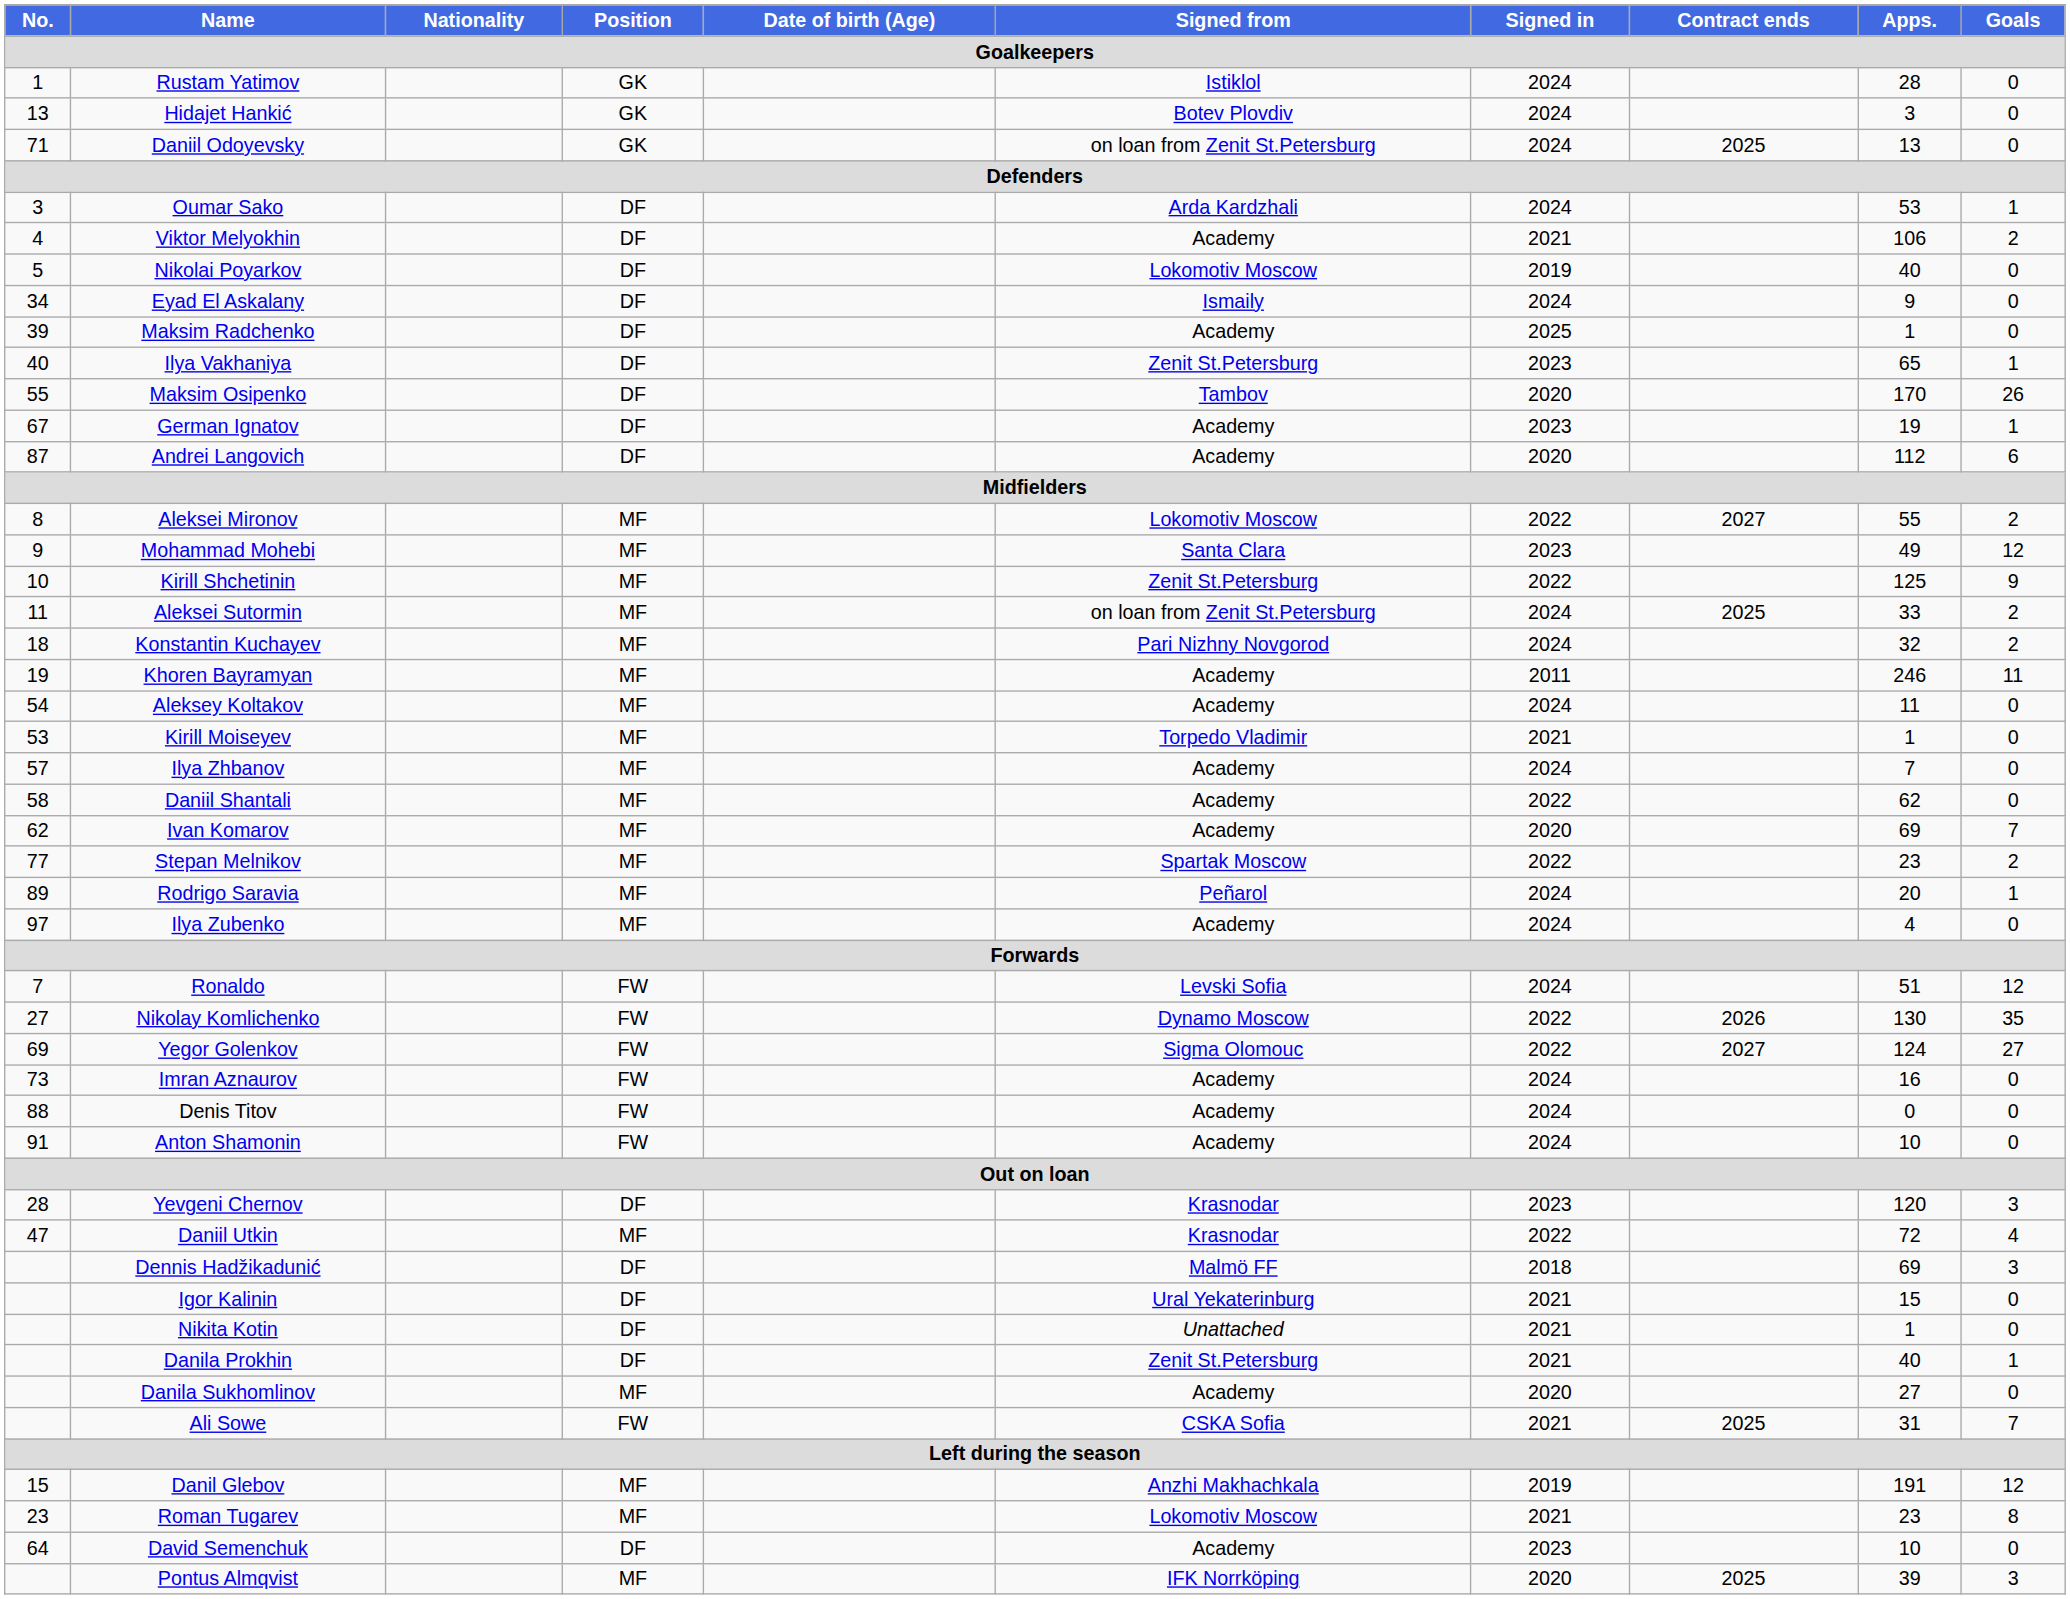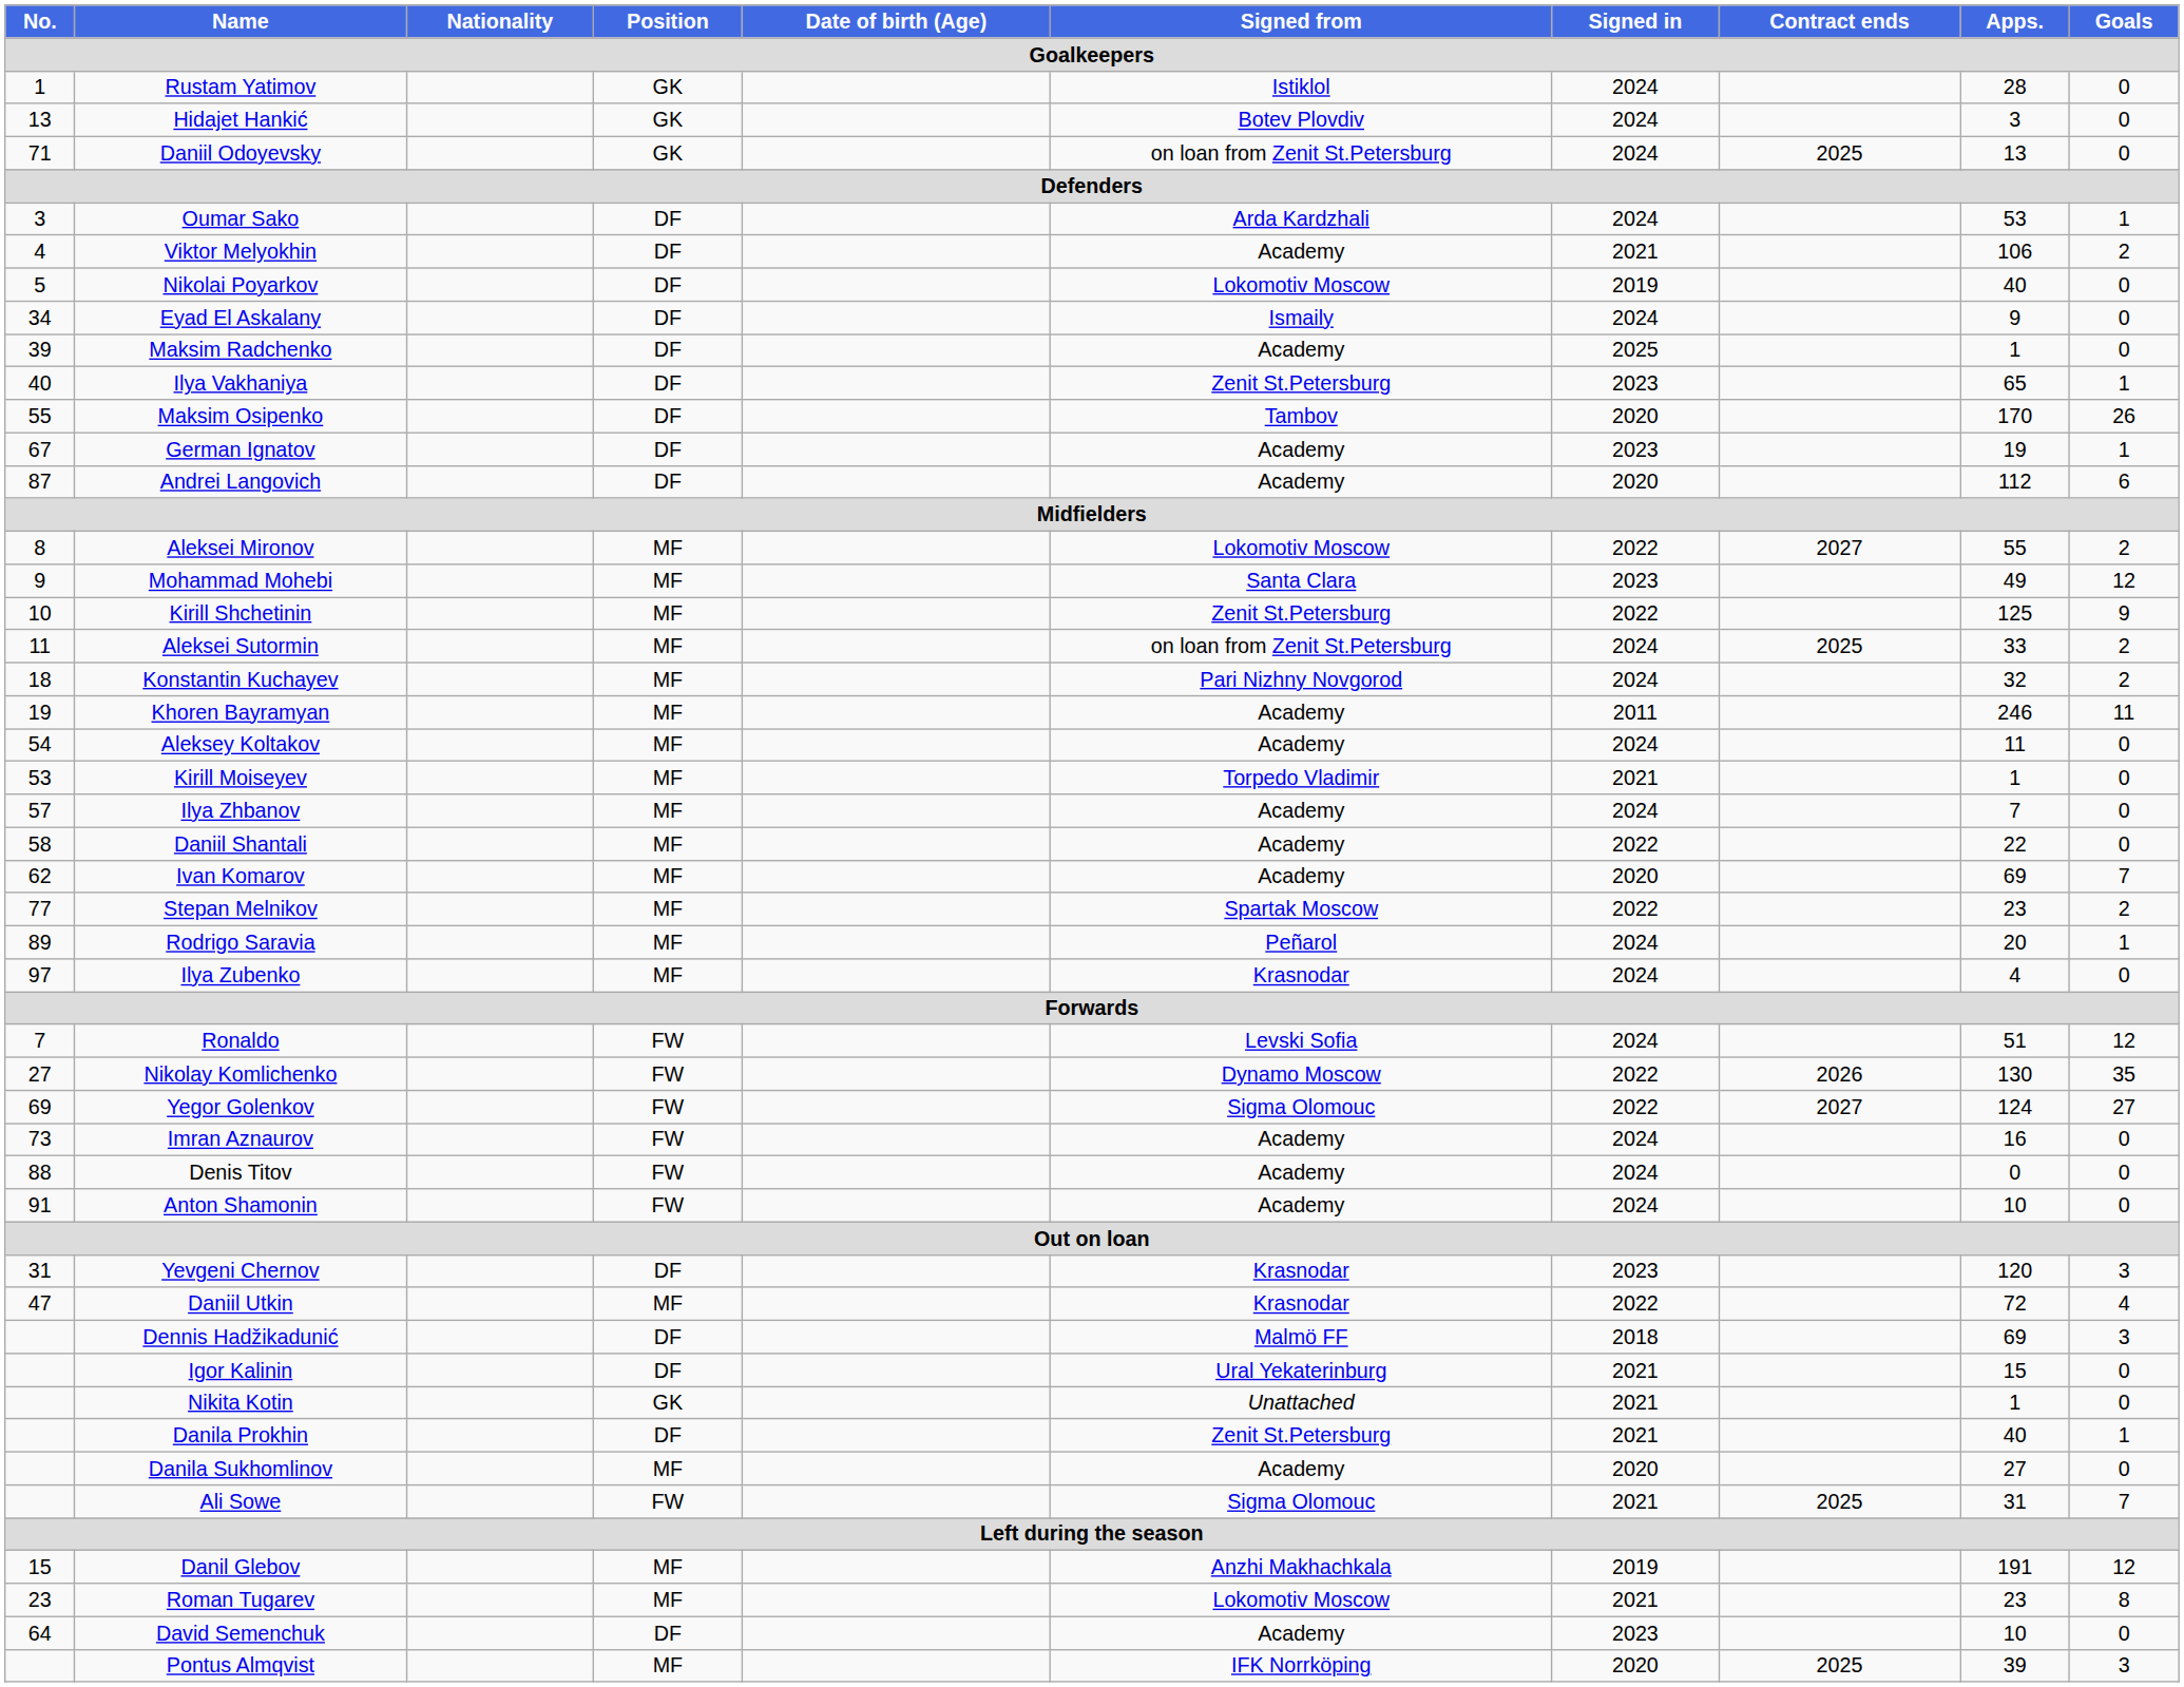 <table class="wikitable"  style="text-align:center; font-size:90%; width:95%;">
 <tr>
 <th style="background:#4169E1; color:white; text-align:center;">No.</th>
 <th style="background:#4169E1; color:white; text-align:center;">Name</th>
 <th style="background:#4169E1; color:white; text-align:center;">Nationality</th>
 <th style="background:#4169E1; color:white; text-align:center;">Position</th>
 <th style="background:#4169E1; color:white; text-align:center;">Date of birth (Age)</th>
 <th style="background:#4169E1; color:white; text-align:center;">Signed from</th>
 <th style="background:#4169E1; color:white; text-align:center;">Signed in</th>
 <th style="background:#4169E1; color:white; text-align:center;">Contract ends</th>
 <th style="background:#4169E1; color:white; text-align:center;">Apps.</th>
 <th style="background:#4169E1; color:white; text-align:center;">Goals</th>
 </tr>
 <tr>
 <th colspan="11"  style="background:#dcdcdc; text-align:center;">Goalkeepers</th>
 </tr>
 <tr>
 <td>1</td>
 <td><a href='#'>Rustam Yatimov</a></td>
 <td></td>
 <td>GK</td>
 <td></td>
 <td><a href='#'>Istiklol</a></td>
 <td>2024</td>
 <td></td>
 <td>28</td>
 <td>0</td>
 </tr>
 <tr>
 <td>13</td>
 <td><a href='#'>Hidajet Hankić</a></td>
 <td></td>
 <td>GK</td>
 <td></td>
 <td><a href='#'>Botev Plovdiv</a></td>
 <td>2024</td>
 <td></td>
 <td>3</td>
 <td>0</td>
 </tr>
 <tr>
 <td>71</td>
 <td><a href='#'>Daniil Odoyevsky</a></td>
 <td></td>
 <td>GK</td>
 <td></td>
 <td>on loan from <a href='#'>Zenit St.Petersburg</a></td>
 <td>2024</td>
 <td>2025</td>
 <td>13</td>
 <td>0</td>
 </tr>
 <tr>
 <th colspan="11"  style="background:#dcdcdc; text-align:center;">Defenders</th>
 </tr>
 <tr>
 <td>3</td>
 <td><a href='#'>Oumar Sako</a></td>
 <td></td>
 <td>DF</td>
 <td></td>
 <td><a href='#'>Arda Kardzhali</a></td>
 <td>2024</td>
 <td></td>
 <td>53</td>
 <td>1</td>
 </tr>
 <tr>
 <td>4</td>
 <td><a href='#'>Viktor Melyokhin</a></td>
 <td></td>
 <td>DF</td>
 <td></td>
 <td>Academy</td>
 <td>2021</td>
 <td></td>
 <td>106</td>
 <td>2</td>
 </tr>
 <tr>
 <td>5</td>
 <td><a href='#'>Nikolai Poyarkov</a></td>
 <td></td>
 <td>DF</td>
 <td></td>
 <td><a href='#'>Lokomotiv Moscow</a></td>
 <td>2019</td>
 <td></td>
 <td>40</td>
 <td>0</td>
 </tr>
 <tr>
 <td>34</td>
 <td><a href='#'>Eyad El Askalany</a></td>
 <td></td>
 <td>DF</td>
 <td></td>
 <td><a href='#'>Ismaily</a></td>
 <td>2024</td>
 <td></td>
 <td>9</td>
 <td>0</td>
 </tr>
 <tr>
 <td>39</td>
 <td><a href='#'>Maksim Radchenko</a></td>
 <td></td>
 <td>DF</td>
 <td></td>
 <td>Academy</td>
 <td>2025</td>
 <td></td>
 <td>1</td>
 <td>0</td>
 </tr>
 <tr>
 <td>40</td>
 <td><a href='#'>Ilya Vakhaniya</a></td>
 <td></td>
 <td>DF</td>
 <td></td>
 <td><a href='#'>Zenit St.Petersburg</a></td>
 <td>2023</td>
 <td></td>
 <td>65</td>
 <td>1</td>
 </tr>
 <tr>
 <td>55</td>
 <td><a href='#'>Maksim Osipenko</a></td>
 <td></td>
 <td>DF</td>
 <td></td>
 <td><a href='#'>Tambov</a></td>
 <td>2020</td>
 <td></td>
 <td>170</td>
 <td>26</td>
 </tr>
 <tr>
 <td>67</td>
 <td><a href='#'>German Ignatov</a></td>
 <td></td>
 <td>DF</td>
 <td></td>
 <td>Academy</td>
 <td>2023</td>
 <td></td>
 <td>19</td>
 <td>1</td>
 </tr>
 <tr>
 <td>87</td>
 <td><a href='#'>Andrei Langovich</a></td>
 <td></td>
 <td>DF</td>
 <td></td>
 <td>Academy</td>
 <td>2020</td>
 <td></td>
 <td>112</td>
 <td>6</td>
 </tr>
 <tr>
 <th colspan="11"  style="background:#dcdcdc; text-align:center;">Midfielders</th>
 </tr>
 <tr>
 <td>8</td>
 <td><a href='#'>Aleksei Mironov</a></td>
 <td></td>
 <td>MF</td>
 <td></td>
 <td><a href='#'>Lokomotiv Moscow</a></td>
 <td>2022</td>
 <td>2027</td>
 <td>55</td>
 <td>2</td>
 </tr>
 <tr>
 <td>9</td>
 <td><a href='#'>Mohammad Mohebi</a></td>
 <td></td>
 <td>MF</td>
 <td></td>
 <td><a href='#'>Santa Clara</a></td>
 <td>2023</td>
 <td></td>
 <td>49</td>
 <td>12</td>
 </tr>
 <tr>
 <td>10</td>
 <td><a href='#'>Kirill Shchetinin</a></td>
 <td></td>
 <td>MF</td>
 <td></td>
 <td><a href='#'>Zenit St.Petersburg</a></td>
 <td>2022</td>
 <td></td>
 <td>125</td>
 <td>9</td>
 </tr>
 <tr>
 <td>11</td>
 <td><a href='#'>Aleksei Sutormin</a></td>
 <td></td>
 <td>MF</td>
 <td></td>
 <td>on loan from <a href='#'>Zenit St.Petersburg</a></td>
 <td>2024</td>
 <td>2025</td>
 <td>33</td>
 <td>2</td>
 </tr>
 <tr>
 <td>18</td>
 <td><a href='#'>Konstantin Kuchayev</a></td>
 <td></td>
 <td>MF</td>
 <td></td>
 <td><a href='#'>Pari Nizhny Novgorod</a></td>
 <td>2024</td>
 <td></td>
 <td>32</td>
 <td>2</td>
 </tr>
 <tr>
 <td>19</td>
 <td><a href='#'>Khoren Bayramyan</a></td>
 <td></td>
 <td>MF</td>
 <td></td>
 <td>Academy</td>
 <td>2011</td>
 <td></td>
 <td>246</td>
 <td>11</td>
 </tr>
 <tr>
 <td>54</td>
 <td><a href='#'>Aleksey Koltakov</a></td>
 <td></td>
 <td>MF</td>
 <td></td>
 <td>Academy</td>
 <td>2024</td>
 <td></td>
 <td>11</td>
 <td>0</td>
 </tr>
 <tr>
 <td>53</td>
 <td><a href='#'>Kirill Moiseyev</a></td>
 <td></td>
 <td>MF</td>
 <td></td>
 <td><a href='#'>Torpedo Vladimir</a></td>
 <td>2021</td>
 <td></td>
 <td>1</td>
 <td>0</td>
 </tr>
 <tr>
 <td>57</td>
 <td><a href='#'>Ilya Zhbanov</a></td>
 <td></td>
 <td>MF</td>
 <td></td>
 <td>Academy</td>
 <td>2024</td>
 <td></td>
 <td>7</td>
 <td>0</td>
 </tr>
 <tr>
 <td>58</td>
 <td><a href='#'>Daniil Shantali</a></td>
 <td></td>
 <td>MF</td>
 <td></td>
 <td>Academy</td>
 <td>2022</td>
 <td></td>
-<td>62</td>
+<td>22</td>
 <td>0</td>
 </tr>
 <tr>
 <td>62</td>
 <td><a href='#'>Ivan Komarov</a></td>
 <td></td>
 <td>MF</td>
 <td></td>
 <td>Academy</td>
 <td>2020</td>
 <td></td>
 <td>69</td>
 <td>7</td>
 </tr>
 <tr>
 <td>77</td>
 <td><a href='#'>Stepan Melnikov</a></td>
 <td></td>
 <td>MF</td>
 <td></td>
 <td><a href='#'>Spartak Moscow</a></td>
 <td>2022</td>
 <td></td>
 <td>23</td>
 <td>2</td>
 </tr>
 <tr>
 <td>89</td>
 <td><a href='#'>Rodrigo Saravia</a></td>
 <td></td>
 <td>MF</td>
 <td></td>
 <td><a href='#'>Peñarol</a></td>
 <td>2024</td>
 <td></td>
 <td>20</td>
 <td>1</td>
 </tr>
 <tr>
 <td>97</td>
 <td><a href='#'>Ilya Zubenko</a></td>
 <td></td>
 <td>MF</td>
 <td></td>
-<td>Academy</td>
+<td><a href='#'>Krasnodar</a></td>
 <td>2024</td>
 <td></td>
 <td>4</td>
 <td>0</td>
 </tr>
 <tr>
 <th colspan="11"  style="background:#dcdcdc; text-align:center;">Forwards</th>
 </tr>
 <tr>
 <td>7</td>
 <td><a href='#'>Ronaldo</a></td>
 <td></td>
 <td>FW</td>
 <td></td>
 <td><a href='#'>Levski Sofia</a></td>
 <td>2024</td>
 <td></td>
 <td>51</td>
 <td>12</td>
 </tr>
 <tr>
 <td>27</td>
 <td><a href='#'>Nikolay Komlichenko</a></td>
 <td></td>
 <td>FW</td>
 <td></td>
 <td><a href='#'>Dynamo Moscow</a></td>
 <td>2022</td>
 <td>2026</td>
 <td>130</td>
 <td>35</td>
 </tr>
 <tr>
 <td>69</td>
 <td><a href='#'>Yegor Golenkov</a></td>
 <td></td>
 <td>FW</td>
 <td></td>
 <td><a href='#'>Sigma Olomouc</a></td>
 <td>2022</td>
 <td>2027</td>
 <td>124</td>
 <td>27</td>
 </tr>
 <tr>
 <td>73</td>
 <td><a href='#'>Imran Aznaurov</a></td>
 <td></td>
 <td>FW</td>
 <td></td>
 <td>Academy</td>
 <td>2024</td>
 <td></td>
 <td>16</td>
 <td>0</td>
 </tr>
 <tr>
 <td>88</td>
 <td>Denis Titov</td>
 <td></td>
 <td>FW</td>
 <td></td>
 <td>Academy</td>
 <td>2024</td>
 <td></td>
 <td>0</td>
 <td>0</td>
 </tr>
 <tr>
 <td>91</td>
 <td><a href='#'>Anton Shamonin</a></td>
 <td></td>
 <td>FW</td>
 <td></td>
 <td>Academy</td>
 <td>2024</td>
 <td></td>
 <td>10</td>
 <td>0</td>
 </tr>
 <tr>
 <th colspan="11"  style="background:#dcdcdc; text-align:center;">Out on loan</th>
 </tr>
 <tr>
-<td>28</td>
+<td>31</td>
 <td><a href='#'>Yevgeni Chernov</a></td>
 <td></td>
 <td>DF</td>
 <td></td>
 <td><a href='#'>Krasnodar</a></td>
 <td>2023</td>
 <td></td>
 <td>120</td>
 <td>3</td>
 </tr>
 <tr>
 <td>47</td>
 <td><a href='#'>Daniil Utkin</a></td>
 <td></td>
 <td>MF</td>
 <td></td>
 <td><a href='#'>Krasnodar</a></td>
 <td>2022</td>
 <td></td>
 <td>72</td>
 <td>4</td>
 </tr>
 <tr>
 <td></td>
 <td><a href='#'>Dennis Hadžikadunić</a></td>
 <td></td>
 <td>DF</td>
 <td></td>
 <td><a href='#'>Malmö FF</a></td>
 <td>2018</td>
 <td></td>
 <td>69</td>
 <td>3</td>
 </tr>
 <tr>
 <td></td>
 <td><a href='#'>Igor Kalinin</a></td>
 <td></td>
 <td>DF</td>
 <td></td>
 <td><a href='#'>Ural Yekaterinburg</a></td>
 <td>2021</td>
 <td></td>
 <td>15</td>
 <td>0</td>
 </tr>
 <tr>
 <td></td>
 <td><a href='#'>Nikita Kotin</a></td>
 <td></td>
-<td>DF</td>
+<td>GK</td>
 <td></td>
 <td><em>Unattached</em></td>
 <td>2021</td>
 <td></td>
 <td>1</td>
 <td>0</td>
 </tr>
 <tr>
 <td></td>
 <td><a href='#'>Danila Prokhin</a></td>
 <td></td>
 <td>DF</td>
 <td></td>
 <td><a href='#'>Zenit St.Petersburg</a></td>
 <td>2021</td>
 <td></td>
 <td>40</td>
 <td>1</td>
 </tr>
 <tr>
 <td></td>
 <td><a href='#'>Danila Sukhomlinov</a></td>
 <td></td>
 <td>MF</td>
 <td></td>
 <td>Academy</td>
 <td>2020</td>
 <td></td>
 <td>27</td>
 <td>0</td>
 </tr>
 <tr>
 <td></td>
 <td><a href='#'>Ali Sowe</a></td>
 <td></td>
 <td>FW</td>
 <td></td>
-<td><a href='#'>CSKA Sofia</a></td>
+<td><a href='#'>Sigma Olomouc</a></td>
 <td>2021</td>
 <td>2025</td>
 <td>31</td>
 <td>7</td>
 </tr>
 <tr>
 <th colspan="11"  style="background:#dcdcdc; text-align:center;">Left during the season</th>
 </tr>
 <tr>
 <td>15</td>
 <td><a href='#'>Danil Glebov</a></td>
 <td></td>
 <td>MF</td>
 <td></td>
 <td><a href='#'>Anzhi Makhachkala</a></td>
 <td>2019</td>
 <td></td>
 <td>191</td>
 <td>12</td>
 </tr>
 <tr>
 <td>23</td>
 <td><a href='#'>Roman Tugarev</a></td>
 <td></td>
 <td>MF</td>
 <td></td>
 <td><a href='#'>Lokomotiv Moscow</a></td>
 <td>2021</td>
 <td></td>
 <td>23</td>
 <td>8</td>
 </tr>
 <tr>
 <td>64</td>
 <td><a href='#'>David Semenchuk</a></td>
 <td></td>
 <td>DF</td>
 <td></td>
 <td>Academy</td>
 <td>2023</td>
 <td></td>
 <td>10</td>
 <td>0</td>
 </tr>
 <tr>
 <td></td>
 <td><a href='#'>Pontus Almqvist</a></td>
 <td></td>
 <td>MF</td>
 <td></td>
 <td><a href='#'>IFK Norrköping</a></td>
 <td>2020</td>
 <td>2025</td>
 <td>39</td>
 <td>3</td>
 </tr>
 </table>
